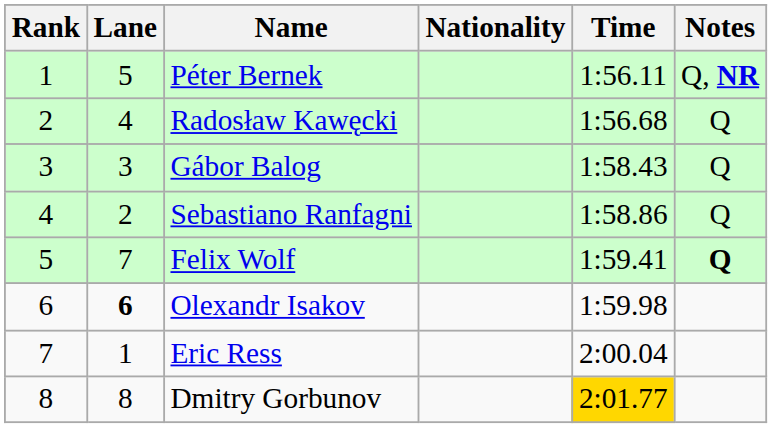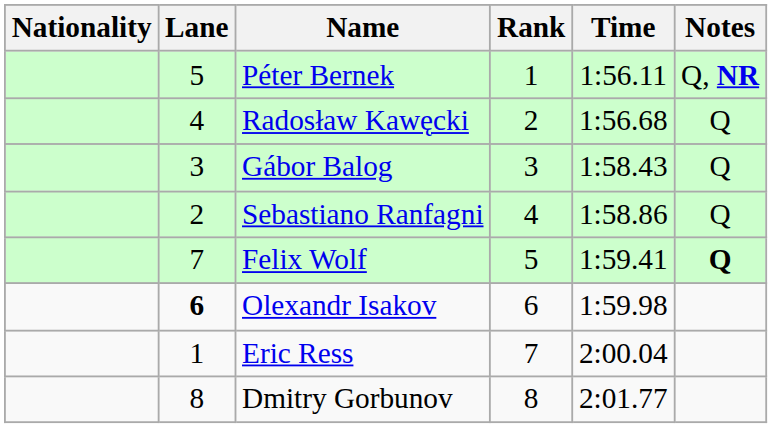 <table class="wikitable sortable" style="text-align:center">
 <tr>
-<th>Rank</th>
+<th>Nationality</th>
 <th>Lane</th>
 <th>Name</th>
-<th>Nationality</th>
+<th>Rank</th>
 <th>Time</th>
 <th>Notes</th>
 </tr>
 <tr bgcolor=ccffcc>
-<td>1</td>
+<td align=left></td>
 <td>5</td>
 <td align=left><a href='#'>Péter Bernek</a></td>
-<td align=left></td>
+<td>1</td>
 <td>1:56.11</td>
 <td>Q, <strong><a href='#'>NR</a></strong></td>
 </tr>
 <tr bgcolor=ccffcc>
-<td>2</td>
+<td align=left></td>
 <td>4</td>
 <td align=left><a href='#'>Radosław Kawęcki</a></td>
-<td align=left></td>
+<td>2</td>
 <td>1:56.68</td>
 <td>Q</td>
 </tr>
 <tr bgcolor=ccffcc>
-<td>3</td>
+<td align=left></td>
 <td>3</td>
 <td align=left><a href='#'>Gábor Balog</a></td>
-<td align=left></td>
+<td>3</td>
 <td>1:58.43</td>
 <td>Q</td>
 </tr>
 <tr bgcolor=ccffcc>
-<td>4</td>
+<td align=left></td>
 <td>2</td>
 <td align=left><a href='#'>Sebastiano Ranfagni</a></td>
-<td align=left></td>
+<td>4</td>
 <td>1:58.86</td>
 <td>Q</td>
 </tr>
 <tr bgcolor=ccffcc>
-<td>5</td>
+<td align=left></td>
 <td>7</td>
 <td align=left><a href='#'>Felix Wolf</a></td>
-<td align=left></td>
+<td>5</td>
 <td>1:59.41</td>
 <td><strong>Q</strong></td>
 </tr>
 <tr>
-<td>6</td>
+<td align=left></td>
 <td><strong>6</strong></td>
 <td align=left><a href='#'>Olexandr Isakov</a></td>
-<td align=left></td>
+<td>6</td>
 <td>1:59.98</td>
 <td></td>
 </tr>
 <tr>
-<td>7</td>
+<td align=left></td>
 <td>1</td>
 <td align=left><a href='#'>Eric Ress</a></td>
-<td align=left></td>
+<td>7</td>
 <td>2:00.04</td>
 <td></td>
 </tr>
 <tr>
-<td>8</td>
+<td align=left></td>
 <td>8</td>
 <td align=left>Dmitry Gorbunov</td>
-<td align=left></td>
-<td style="background: gold;">2:01.77</td>
+<td>8</td>
+<td>2:01.77</td>
 <td></td>
 </tr>
 </table>
